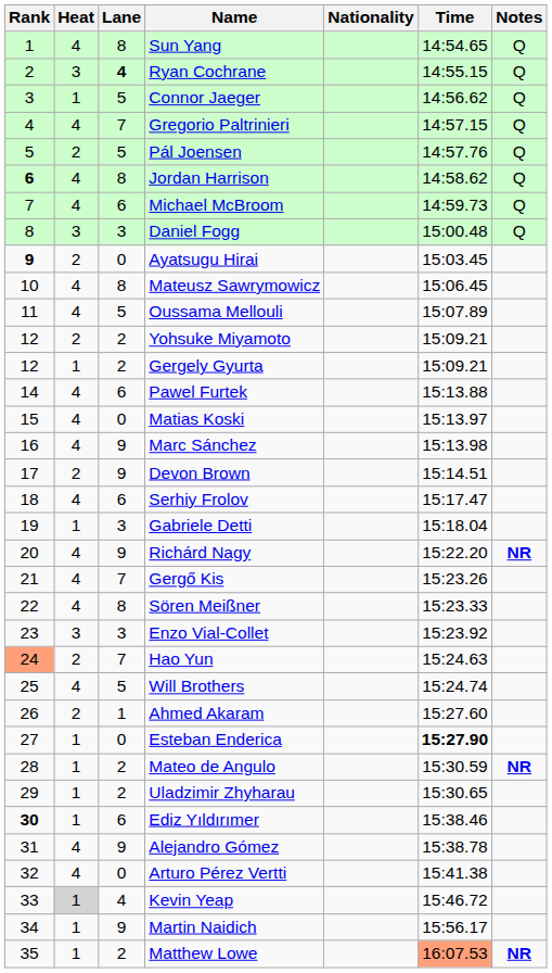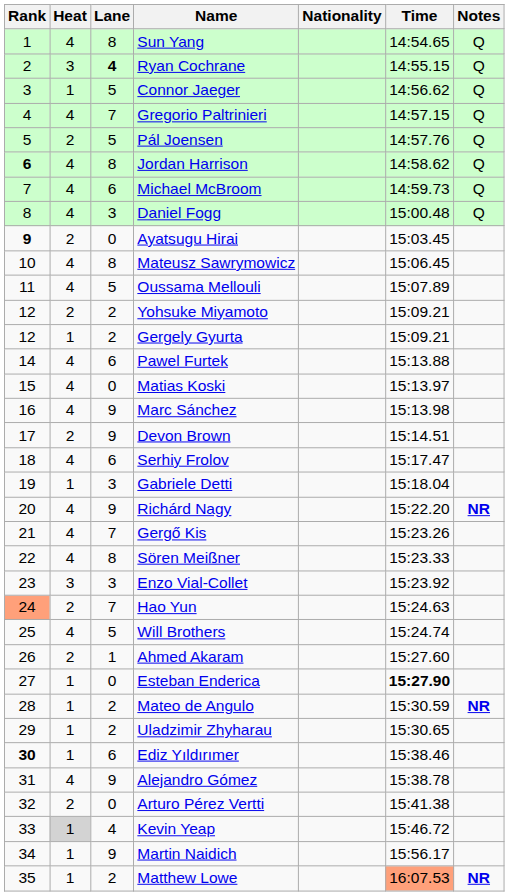 <table class="wikitable sortable" style="text-align:center">
 <tr>
 <th>Rank</th>
 <th>Heat</th>
 <th>Lane</th>
 <th>Name</th>
 <th>Nationality</th>
 <th>Time</th>
 <th>Notes</th>
 </tr>
 <tr bgcolor=ccffcc>
 <td>1</td>
 <td>4</td>
 <td>8</td>
 <td align=left><a href='#'>Sun Yang</a></td>
 <td align=left></td>
 <td>14:54.65</td>
 <td>Q</td>
 </tr>
 <tr bgcolor=ccffcc>
 <td>2</td>
 <td>3</td>
 <td><strong>4</strong></td>
 <td align=left><a href='#'>Ryan Cochrane</a></td>
 <td align=left></td>
 <td>14:55.15</td>
 <td>Q</td>
 </tr>
 <tr bgcolor=ccffcc>
 <td>3</td>
 <td>1</td>
 <td>5</td>
 <td align=left><a href='#'>Connor Jaeger</a></td>
 <td align=left></td>
 <td>14:56.62</td>
 <td>Q</td>
 </tr>
 <tr bgcolor=ccffcc>
 <td>4</td>
 <td>4</td>
 <td>7</td>
 <td align=left><a href='#'>Gregorio Paltrinieri</a></td>
 <td align=left></td>
 <td>14:57.15</td>
 <td>Q</td>
 </tr>
 <tr bgcolor=ccffcc>
 <td>5</td>
 <td>2</td>
 <td>5</td>
 <td align=left><a href='#'>Pál Joensen</a></td>
 <td align=left></td>
 <td>14:57.76</td>
 <td>Q</td>
 </tr>
 <tr bgcolor=ccffcc>
 <td><strong>6</strong></td>
 <td>4</td>
 <td>8</td>
 <td align=left><a href='#'>Jordan Harrison</a></td>
 <td align=left></td>
 <td>14:58.62</td>
 <td>Q</td>
 </tr>
 <tr bgcolor=ccffcc>
 <td>7</td>
 <td>4</td>
 <td>6</td>
 <td align=left><a href='#'>Michael McBroom</a></td>
 <td align=left></td>
 <td>14:59.73</td>
 <td>Q</td>
 </tr>
 <tr bgcolor=ccffcc>
 <td>8</td>
-<td>3</td>
+<td>4</td>
 <td>3</td>
 <td align=left><a href='#'>Daniel Fogg</a></td>
 <td align=left></td>
 <td>15:00.48</td>
 <td>Q</td>
 </tr>
 <tr>
 <td><strong>9</strong></td>
 <td>2</td>
 <td>0</td>
 <td align=left><a href='#'>Ayatsugu Hirai</a></td>
 <td align=left></td>
 <td>15:03.45</td>
 <td></td>
 </tr>
 <tr>
 <td>10</td>
 <td>4</td>
 <td>8</td>
 <td align=left><a href='#'>Mateusz Sawrymowicz</a></td>
 <td align=left></td>
 <td>15:06.45</td>
 <td></td>
 </tr>
 <tr>
 <td>11</td>
 <td>4</td>
 <td>5</td>
 <td align=left><a href='#'>Oussama Mellouli</a></td>
 <td align=left></td>
 <td>15:07.89</td>
 <td></td>
 </tr>
 <tr>
 <td>12</td>
 <td>2</td>
 <td>2</td>
 <td align=left><a href='#'>Yohsuke Miyamoto</a></td>
 <td align=left></td>
 <td>15:09.21</td>
 <td></td>
 </tr>
 <tr>
 <td>12</td>
 <td>1</td>
 <td>2</td>
 <td align=left><a href='#'>Gergely Gyurta</a></td>
 <td align=left></td>
 <td>15:09.21</td>
 <td></td>
 </tr>
 <tr>
 <td>14</td>
 <td>4</td>
 <td>6</td>
 <td align=left><a href='#'>Pawel Furtek</a></td>
 <td align=left></td>
 <td>15:13.88</td>
 <td></td>
 </tr>
 <tr>
 <td>15</td>
 <td>4</td>
 <td>0</td>
 <td align=left><a href='#'>Matias Koski</a></td>
 <td align=left></td>
 <td>15:13.97</td>
 <td></td>
 </tr>
 <tr>
 <td>16</td>
 <td>4</td>
 <td>9</td>
 <td align=left><a href='#'>Marc Sánchez</a></td>
 <td align=left></td>
 <td>15:13.98</td>
 <td></td>
 </tr>
 <tr>
 <td>17</td>
 <td>2</td>
 <td>9</td>
 <td align=left><a href='#'>Devon Brown</a></td>
 <td align=left></td>
 <td>15:14.51</td>
 <td></td>
 </tr>
 <tr>
 <td>18</td>
 <td>4</td>
 <td>6</td>
 <td align=left><a href='#'>Serhiy Frolov</a></td>
 <td align=left></td>
 <td>15:17.47</td>
 <td></td>
 </tr>
 <tr>
 <td>19</td>
 <td>1</td>
 <td>3</td>
 <td align=left><a href='#'>Gabriele Detti</a></td>
 <td align=left></td>
 <td>15:18.04</td>
 <td></td>
 </tr>
 <tr>
 <td>20</td>
 <td>4</td>
 <td>9</td>
 <td align=left><a href='#'>Richárd Nagy</a></td>
 <td align=left></td>
 <td>15:22.20</td>
 <td><strong><a href='#'>NR</a></strong></td>
 </tr>
 <tr>
 <td>21</td>
 <td>4</td>
 <td>7</td>
 <td align=left><a href='#'>Gergő Kis</a></td>
 <td align=left></td>
 <td>15:23.26</td>
 <td></td>
 </tr>
 <tr>
 <td>22</td>
 <td>4</td>
 <td>8</td>
 <td align=left><a href='#'>Sören Meißner</a></td>
 <td align=left></td>
 <td>15:23.33</td>
 <td></td>
 </tr>
 <tr>
 <td>23</td>
 <td>3</td>
 <td>3</td>
 <td align=left><a href='#'>Enzo Vial-Collet</a></td>
 <td align=left></td>
 <td>15:23.92</td>
 <td></td>
 </tr>
 <tr>
 <td style="background: lightsalmon;">24</td>
 <td>2</td>
 <td>7</td>
 <td align=left><a href='#'>Hao Yun</a></td>
 <td align=left></td>
 <td>15:24.63</td>
 <td></td>
 </tr>
 <tr>
 <td>25</td>
 <td>4</td>
 <td>5</td>
 <td align=left><a href='#'>Will Brothers</a></td>
 <td align=left></td>
 <td>15:24.74</td>
 <td></td>
 </tr>
 <tr>
 <td>26</td>
 <td>2</td>
 <td>1</td>
 <td align=left><a href='#'>Ahmed Akaram</a></td>
 <td align=left></td>
 <td>15:27.60</td>
 <td></td>
 </tr>
 <tr>
 <td>27</td>
 <td>1</td>
 <td>0</td>
 <td align=left><a href='#'>Esteban Enderica</a></td>
 <td align=left></td>
 <td><strong>15:27.90</strong></td>
 <td></td>
 </tr>
 <tr>
 <td>28</td>
 <td>1</td>
 <td>2</td>
 <td align=left><a href='#'>Mateo de Angulo</a></td>
 <td align=left></td>
 <td>15:30.59</td>
 <td><strong><a href='#'>NR</a></strong></td>
 </tr>
 <tr>
 <td>29</td>
 <td>1</td>
 <td>2</td>
 <td align=left><a href='#'>Uladzimir Zhyharau</a></td>
 <td align=left></td>
 <td>15:30.65</td>
 <td></td>
 </tr>
 <tr>
 <td><strong>30</strong></td>
 <td>1</td>
 <td>6</td>
 <td align=left><a href='#'>Ediz Yıldırımer</a></td>
 <td align=left></td>
 <td>15:38.46</td>
 <td></td>
 </tr>
 <tr>
 <td>31</td>
 <td>4</td>
 <td>9</td>
 <td align=left><a href='#'>Alejandro Gómez</a></td>
 <td align=left></td>
 <td>15:38.78</td>
 <td></td>
 </tr>
 <tr>
 <td>32</td>
-<td>4</td>
+<td>2</td>
 <td>0</td>
 <td align=left><a href='#'>Arturo Pérez Vertti</a></td>
 <td align=left></td>
 <td>15:41.38</td>
 <td></td>
 </tr>
 <tr>
 <td>33</td>
 <td style="background: lightgrey;">1</td>
 <td>4</td>
 <td align=left><a href='#'>Kevin Yeap</a></td>
 <td align=left></td>
 <td>15:46.72</td>
 <td></td>
 </tr>
 <tr>
 <td>34</td>
 <td>1</td>
 <td>9</td>
 <td align=left><a href='#'>Martin Naidich</a></td>
 <td align=left></td>
 <td>15:56.17</td>
 <td></td>
 </tr>
 <tr>
 <td>35</td>
 <td>1</td>
 <td>2</td>
 <td align=left><a href='#'>Matthew Lowe</a></td>
 <td align=left></td>
 <td style="background: lightsalmon;">16:07.53</td>
 <td><strong><a href='#'>NR</a></strong></td>
 </tr>
 </table>
